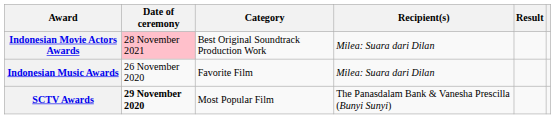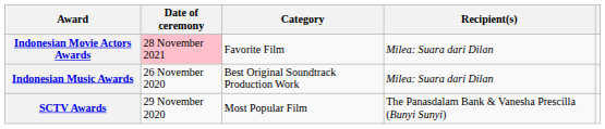 <table class="wikitable plainrowheaders sortable">
 <tr>
 <th scope="col">Award</th>
 <th scope="col">Date of ceremony</th>
 <th scope="col">Category</th>
 <th scope="col">Recipient(s)</th>
-<th scope="col">Result</th>
 <th scope="col" class="unsortable"></th>
 </tr>
 <tr>
 <th scope="row" rowspan="1"><a href='#'>Indonesian Movie Actors Awards</a></th>
 <td style="background: pink;">28 November 2021</td>
-<td>Best Original Soundtrack Production Work</td>
+<td>Favorite Film</td>
 <td><em>Milea: Suara dari Dilan</em></td>
-<td></td>
 <td style="text-align:center"></td>
 </tr>
 <tr>
 <th scope="row" rowspan="1"><a href='#'>Indonesian Music Awards</a></th>
 <td>26 November 2020</td>
-<td>Favorite Film</td>
+<td>Best Original Soundtrack Production Work</td>
 <td><em>Milea: Suara dari Dilan</em></td>
-<td></td>
 <td></td>
 </tr>
 <tr>
 <th scope="row" rowspan="1"><a href='#'>SCTV Awards</a></th>
-<td><strong>29 November 2020</strong></td>
+<td>29 November 2020</td>
 <td>Most Popular Film</td>
 <td>The Panasdalam Bank & Vanesha Prescilla (<em>Bunyi Sunyi</em>)</td>
 <td></td>
-<td></td>
 </tr>
 </table>
